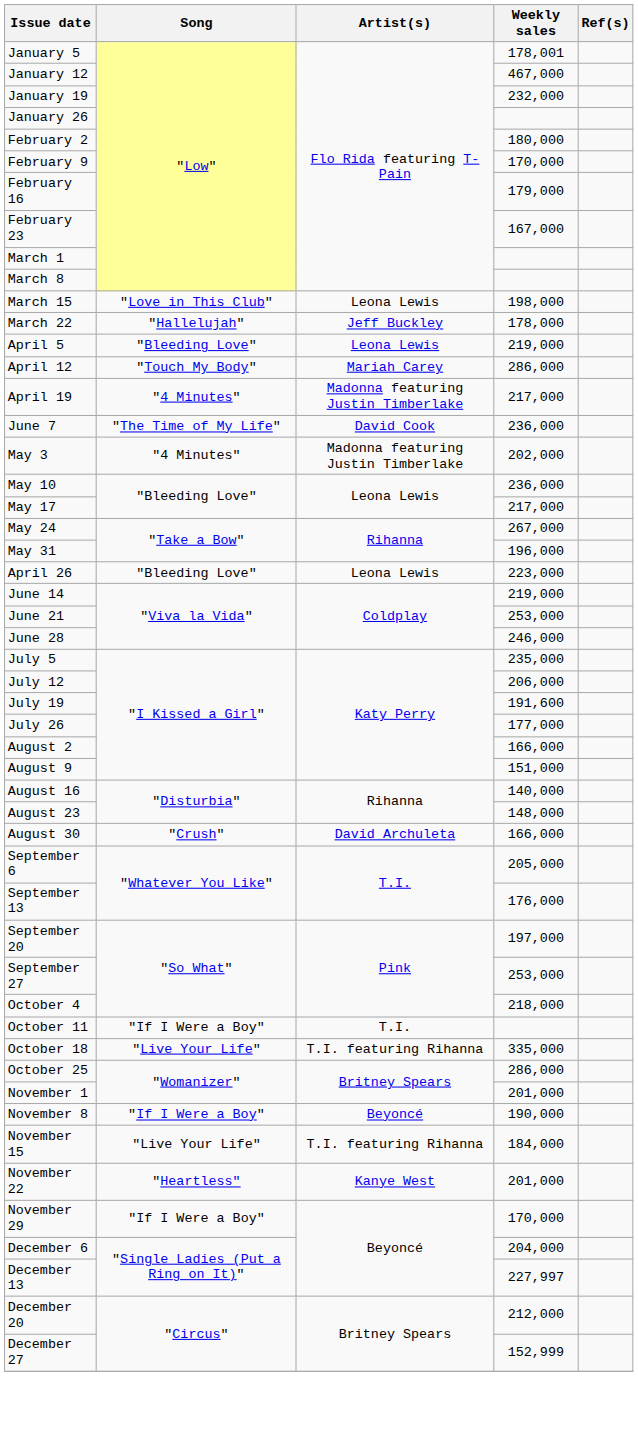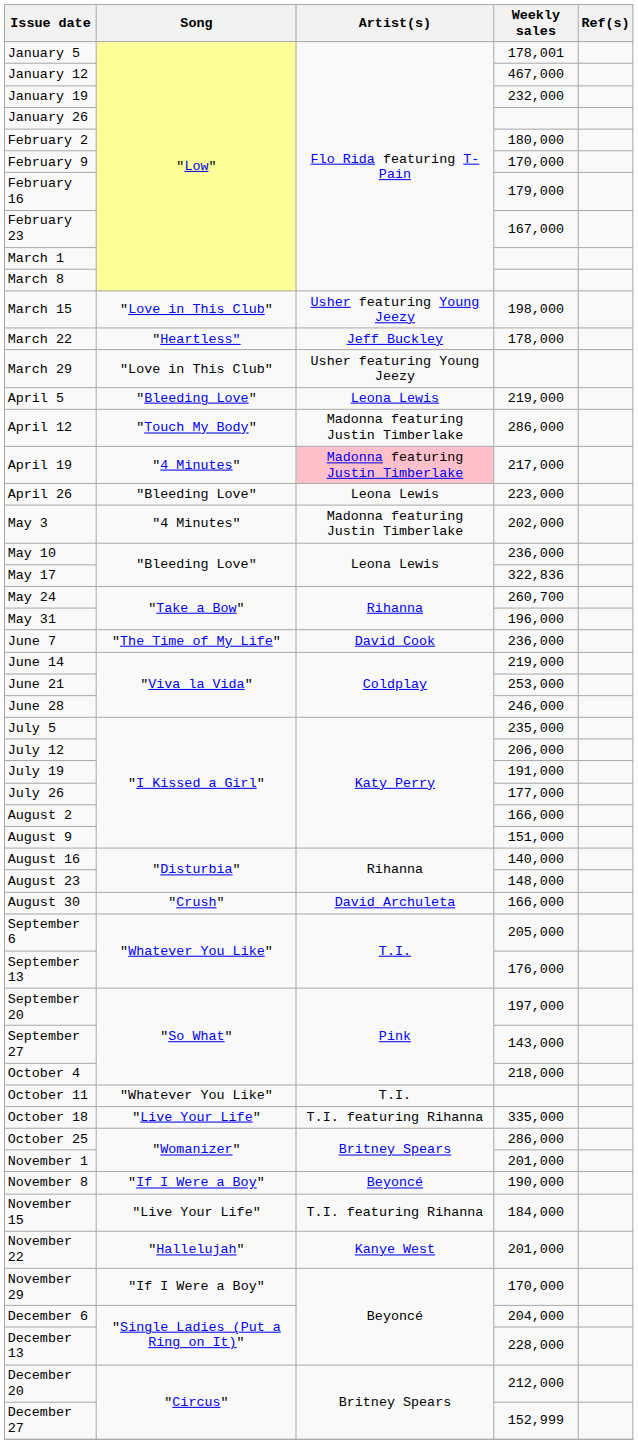 <table class="wikitable">
 <tr>
 <th>Issue date</th>
 <th>Song</th>
 <th>Artist(s)</th>
 <th>Weekly sales</th>
 <th>Ref(s)</th>
 </tr>
 <tr>
 <td>January 5</td>
 <td bgcolor=#FFFF99 style="text-align: center;" rowspan="10">"<a href='#'>Low</a>" </td>
 <td style="text-align: center;" rowspan="10"><a href='#'>Flo Rida</a> featuring <a href='#'>T-Pain</a></td>
 <td style="text-align: center;">178,001</td>
 <td style="text-align: center;"></td>
 </tr>
 <tr>
 <td>January 12</td>
 <td style="text-align: center;">467,000</td>
 <td style="text-align: center;"></td>
 </tr>
 <tr>
 <td>January 19</td>
 <td style="text-align: center;">232,000</td>
 <td style="text-align: center;"></td>
 </tr>
 <tr>
 <td>January 26</td>
 <td style="text-align: center;"></td>
 <td style="text-align: center;"></td>
 </tr>
 <tr>
 <td>February 2</td>
 <td style="text-align: center;">180,000</td>
 <td style="text-align: center;"></td>
 </tr>
 <tr>
 <td>February 9</td>
 <td style="text-align: center;">170,000</td>
 <td style="text-align: center;"></td>
 </tr>
 <tr>
 <td>February 16</td>
 <td style="text-align: center;">179,000 </td>
 <td style="text-align: center;"></td>
 </tr>
 <tr>
 <td>February 23</td>
 <td style="text-align: center;">167,000</td>
 <td style="text-align: center;"></td>
 </tr>
 <tr>
 <td>March 1</td>
 <td style="text-align: center;"></td>
 <td style="text-align: center;"></td>
 </tr>
 <tr>
 <td>March 8</td>
 <td style="text-align: center;"></td>
 <td style="text-align: center;"></td>
 </tr>
 <tr>
 <td>March 15</td>
 <td style="text-align: center;">"<a href='#'>Love in This Club</a>"</td>
-<td style="text-align: center;">Leona Lewis</td>
+<td style="text-align: center;"><a href='#'>Usher</a> featuring <a href='#'>Young Jeezy</a></td>
 <td style="text-align: center;">198,000</td>
 <td style="text-align: center;"></td>
 </tr>
 <tr>
 <td>March 22</td>
-<td style="text-align: center;">"<a href='#'>Hallelujah</a>"</td>
+<td style="text-align: center;">"<a href='#'>Heartless"</a></td>
 <td style="text-align: center;"><a href='#'>Jeff Buckley</a></td>
 <td style="text-align: center;">178,000</td>
+<td style="text-align: center;"></td>
+</tr>
+<tr>
+<td>March 29</td>
+<td style="text-align: center;">"Love in This Club"</td>
+<td style="text-align: center;">Usher featuring Young Jeezy</td>
+<td style="text-align: center;"></td>
 <td style="text-align: center;"></td>
 </tr>
 <tr>
 <td>April 5</td>
 <td style="text-align: center;">"<a href='#'>Bleeding Love</a>"</td>
 <td style="text-align: center;"><a href='#'>Leona Lewis</a></td>
 <td style="text-align: center;">219,000</td>
 <td style="text-align: center;"></td>
 </tr>
 <tr>
 <td>April 12</td>
 <td style="text-align: center;">"<a href='#'>Touch My Body</a>"</td>
-<td style="text-align: center;"><a href='#'>Mariah Carey</a></td>
+<td style="text-align: center;">Madonna featuring Justin Timberlake</td>
 <td style="text-align: center;">286,000</td>
 <td style="text-align: center;"></td>
 </tr>
 <tr>
 <td>April 19</td>
 <td style="text-align: center;">"<a href='#'>4 Minutes</a>"</td>
-<td style="text-align: center;"><a href='#'>Madonna</a> featuring <a href='#'>Justin Timberlake</a></td>
+<td style="background: pink; text-align: center;"><a href='#'>Madonna</a> featuring <a href='#'>Justin Timberlake</a></td>
 <td style="text-align: center;">217,000</td>
 <td style="text-align: center;"></td>
 </tr>
 <tr>
-<td>June 7</td>
-<td style="text-align: center;">"<a href='#'>The Time of My Life</a>"</td>
-<td style="text-align: center;"><a href='#'>David Cook</a></td>
-<td style="text-align: center;">236,000</td>
+<td>April 26</td>
+<td style="text-align: center;">"Bleeding Love"</td>
+<td style="text-align: center;">Leona Lewis</td>
+<td style="text-align: center;">223,000</td>
 <td style="text-align: center;"></td>
 </tr>
 <tr>
 <td>May 3</td>
 <td style="text-align: center;">"4 Minutes"</td>
 <td style="text-align: center;">Madonna featuring Justin Timberlake</td>
 <td style="text-align: center;">202,000</td>
 <td style="text-align: center;"></td>
 </tr>
 <tr>
 <td>May 10</td>
 <td style="text-align: center;" rowspan="2">"Bleeding Love"</td>
 <td style="text-align: center;" rowspan="2">Leona Lewis</td>
 <td style="text-align: center;">236,000</td>
 <td style="text-align: center;"></td>
 </tr>
 <tr>
 <td>May 17</td>
-<td style="text-align: center;">217,000</td>
+<td style="text-align: center;">322,836</td>
 <td style="text-align: center;"></td>
 </tr>
 <tr>
 <td>May 24</td>
 <td style="text-align: center;" rowspan="2">"<a href='#'>Take a Bow</a>"</td>
 <td style="text-align: center;" rowspan="2"><a href='#'>Rihanna</a></td>
-<td style="text-align: center;">267,000</td>
+<td style="text-align: center;">260,700</td>
 <td style="text-align: center;"></td>
 </tr>
 <tr>
 <td>May 31</td>
 <td style="text-align: center;">196,000</td>
 <td style="text-align: center;"></td>
 </tr>
 <tr>
-<td>April 26</td>
-<td style="text-align: center;">"Bleeding Love"</td>
-<td style="text-align: center;">Leona Lewis</td>
-<td style="text-align: center;">223,000</td>
+<td>June 7</td>
+<td style="text-align: center;">"<a href='#'>The Time of My Life</a>"</td>
+<td style="text-align: center;"><a href='#'>David Cook</a></td>
+<td style="text-align: center;">236,000</td>
 <td style="text-align: center;"></td>
 </tr>
 <tr>
 <td>June 14</td>
 <td style="text-align: center;" rowspan="3">"<a href='#'>Viva la Vida</a>"</td>
 <td style="text-align: center;" rowspan="3"><a href='#'>Coldplay</a></td>
 <td style="text-align: center;">219,000</td>
 <td style="text-align: center;"></td>
 </tr>
 <tr>
 <td>June 21</td>
 <td style="text-align: center;">253,000</td>
 <td style="text-align: center;"></td>
 </tr>
 <tr>
 <td>June 28</td>
 <td style="text-align: center;">246,000</td>
 <td style="text-align: center;"></td>
 </tr>
 <tr>
 <td>July 5</td>
 <td style="text-align: center;" rowspan="6">"<a href='#'>I Kissed a Girl</a>"</td>
 <td style="text-align: center;" rowspan="6"><a href='#'>Katy Perry</a></td>
 <td style="text-align: center;">235,000</td>
 <td style="text-align: center;"></td>
 </tr>
 <tr>
 <td>July 12</td>
 <td style="text-align: center;">206,000</td>
 <td style="text-align: center;"></td>
 </tr>
 <tr>
 <td>July 19</td>
-<td style="text-align: center;">191,600</td>
+<td style="text-align: center;">191,000</td>
 <td style="text-align: center;"></td>
 </tr>
 <tr>
 <td>July 26</td>
 <td style="text-align: center;">177,000</td>
 <td style="text-align: center;"></td>
 </tr>
 <tr>
 <td>August 2</td>
 <td style="text-align: center;">166,000</td>
 <td style="text-align: center;"></td>
 </tr>
 <tr>
 <td>August 9</td>
 <td style="text-align: center;">151,000</td>
 <td style="text-align: center;"></td>
 </tr>
 <tr>
 <td>August 16</td>
 <td style="text-align: center;" rowspan="2">"<a href='#'>Disturbia</a>"</td>
 <td style="text-align: center;" rowspan="2">Rihanna</td>
 <td style="text-align: center;">140,000</td>
 <td style="text-align: center;"></td>
 </tr>
 <tr>
 <td>August 23</td>
 <td style="text-align: center;">148,000</td>
 <td style="text-align: center;"></td>
 </tr>
 <tr>
 <td>August 30</td>
 <td style="text-align: center;">"<a href='#'>Crush</a>"</td>
 <td style="text-align: center;"><a href='#'>David Archuleta</a></td>
 <td style="text-align: center;">166,000</td>
 <td style="text-align: center;"></td>
 </tr>
 <tr>
 <td>September 6</td>
 <td style="text-align: center;" rowspan="2">"<a href='#'>Whatever You Like</a>"</td>
 <td style="text-align: center;" rowspan="2"><a href='#'>T.I.</a></td>
 <td style="text-align: center;">205,000</td>
 <td style="text-align: center;"></td>
 </tr>
 <tr>
 <td>September 13</td>
 <td style="text-align: center;">176,000</td>
 <td style="text-align: center;"></td>
 </tr>
 <tr>
 <td>September 20</td>
 <td style="text-align: center;" rowspan="3">"<a href='#'>So What</a>"</td>
 <td style="text-align: center;" rowspan="3"><a href='#'>Pink</a></td>
 <td style="text-align: center;">197,000</td>
 <td style="text-align: center;"></td>
 </tr>
 <tr>
 <td>September 27</td>
-<td style="text-align: center;">253,000</td>
+<td style="text-align: center;">143,000</td>
 <td style="text-align: center;"></td>
 </tr>
 <tr>
 <td>October 4</td>
 <td style="text-align: center;">218,000</td>
 <td style="text-align: center;"></td>
 </tr>
 <tr>
 <td>October 11</td>
-<td style="text-align: center;">"If I Were a Boy"</td>
+<td style="text-align: center;">"Whatever You Like"</td>
 <td style="text-align: center;">T.I.</td>
 <td style="text-align: center;"></td>
 <td style="text-align: center;"></td>
 </tr>
 <tr>
 <td>October 18</td>
 <td style="text-align: center;">"<a href='#'>Live Your Life</a>"</td>
 <td style="text-align: center;">T.I. featuring Rihanna</td>
 <td style="text-align: center;">335,000</td>
 <td style="text-align: center;"></td>
 </tr>
 <tr>
 <td>October 25</td>
 <td style="text-align: center;" rowspan="2">"<a href='#'>Womanizer</a>"</td>
 <td style="text-align: center;" rowspan="2"><a href='#'>Britney Spears</a></td>
 <td style="text-align: center;">286,000</td>
 <td style="text-align: center;"></td>
 </tr>
 <tr>
 <td>November 1</td>
 <td style="text-align: center;">201,000</td>
 <td style="text-align: center;"></td>
 </tr>
 <tr>
 <td>November 8</td>
 <td style="text-align: center;">"<a href='#'>If I Were a Boy</a>"</td>
 <td style="text-align: center;"><a href='#'>Beyoncé</a></td>
 <td style="text-align: center;">190,000</td>
 <td style="text-align: center;"></td>
 </tr>
 <tr>
 <td>November 15</td>
 <td style="text-align: center;">"Live Your Life"</td>
 <td style="text-align: center;">T.I. featuring Rihanna</td>
 <td style="text-align: center;">184,000</td>
 <td style="text-align: center;"></td>
 </tr>
 <tr>
 <td>November 22</td>
-<td style="text-align: center;">"<a href='#'>Heartless"</a></td>
+<td style="text-align: center;">"<a href='#'>Hallelujah</a>"</td>
 <td style="text-align: center;"><a href='#'>Kanye West</a></td>
 <td style="text-align: center;">201,000</td>
 <td style="text-align: center;"></td>
 </tr>
 <tr>
 <td>November 29</td>
 <td style="text-align: center;">"If I Were a Boy"</td>
 <td style="text-align: center;" rowspan="3">Beyoncé</td>
 <td style="text-align: center;">170,000</td>
 <td style="text-align: center;"></td>
 </tr>
 <tr>
 <td>December 6</td>
 <td style="text-align: center;" rowspan="2">"<a href='#'>Single Ladies (Put a Ring on It)</a>"</td>
 <td style="text-align: center;">204,000</td>
 <td style="text-align: center;"></td>
 </tr>
 <tr>
 <td>December 13</td>
-<td style="text-align: center;">227,997</td>
+<td style="text-align: center;">228,000</td>
 <td style="text-align: center;"></td>
 </tr>
 <tr>
 <td>December 20</td>
 <td style="text-align: center;" rowspan="2">"<a href='#'>Circus</a>"</td>
 <td style="text-align: center;" rowspan="2">Britney Spears</td>
 <td style="text-align: center;">212,000</td>
 <td style="text-align: center;"></td>
 </tr>
 <tr>
 <td>December 27</td>
 <td style="text-align: center;">152,999</td>
 <td style="text-align: center;"></td>
 </tr>
 <tr>
 </tr>
 </table>
